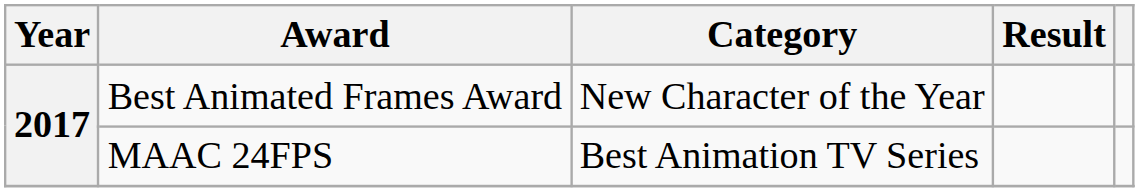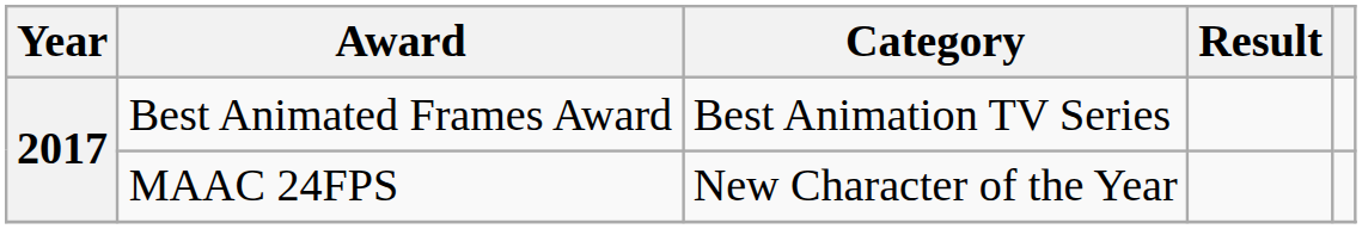 <table class="wikitable">
 <tr>
 <th>Year</th>
 <th>Award</th>
 <th>Category</th>
 <th>Result</th>
 <th></th>
 </tr>
 <tr>
 <th rowspan="2">2017</th>
 <td>Best Animated Frames Award</td>
-<td>New Character of the Year</td>
+<td>Best Animation TV Series</td>
 <td></td>
 <td></td>
 </tr>
 <tr>
 <td>MAAC 24FPS</td>
-<td>Best Animation TV Series</td>
+<td>New Character of the Year</td>
 <td></td>
 <td></td>
 </tr>
 <tr>
 </tr>
 </table>
